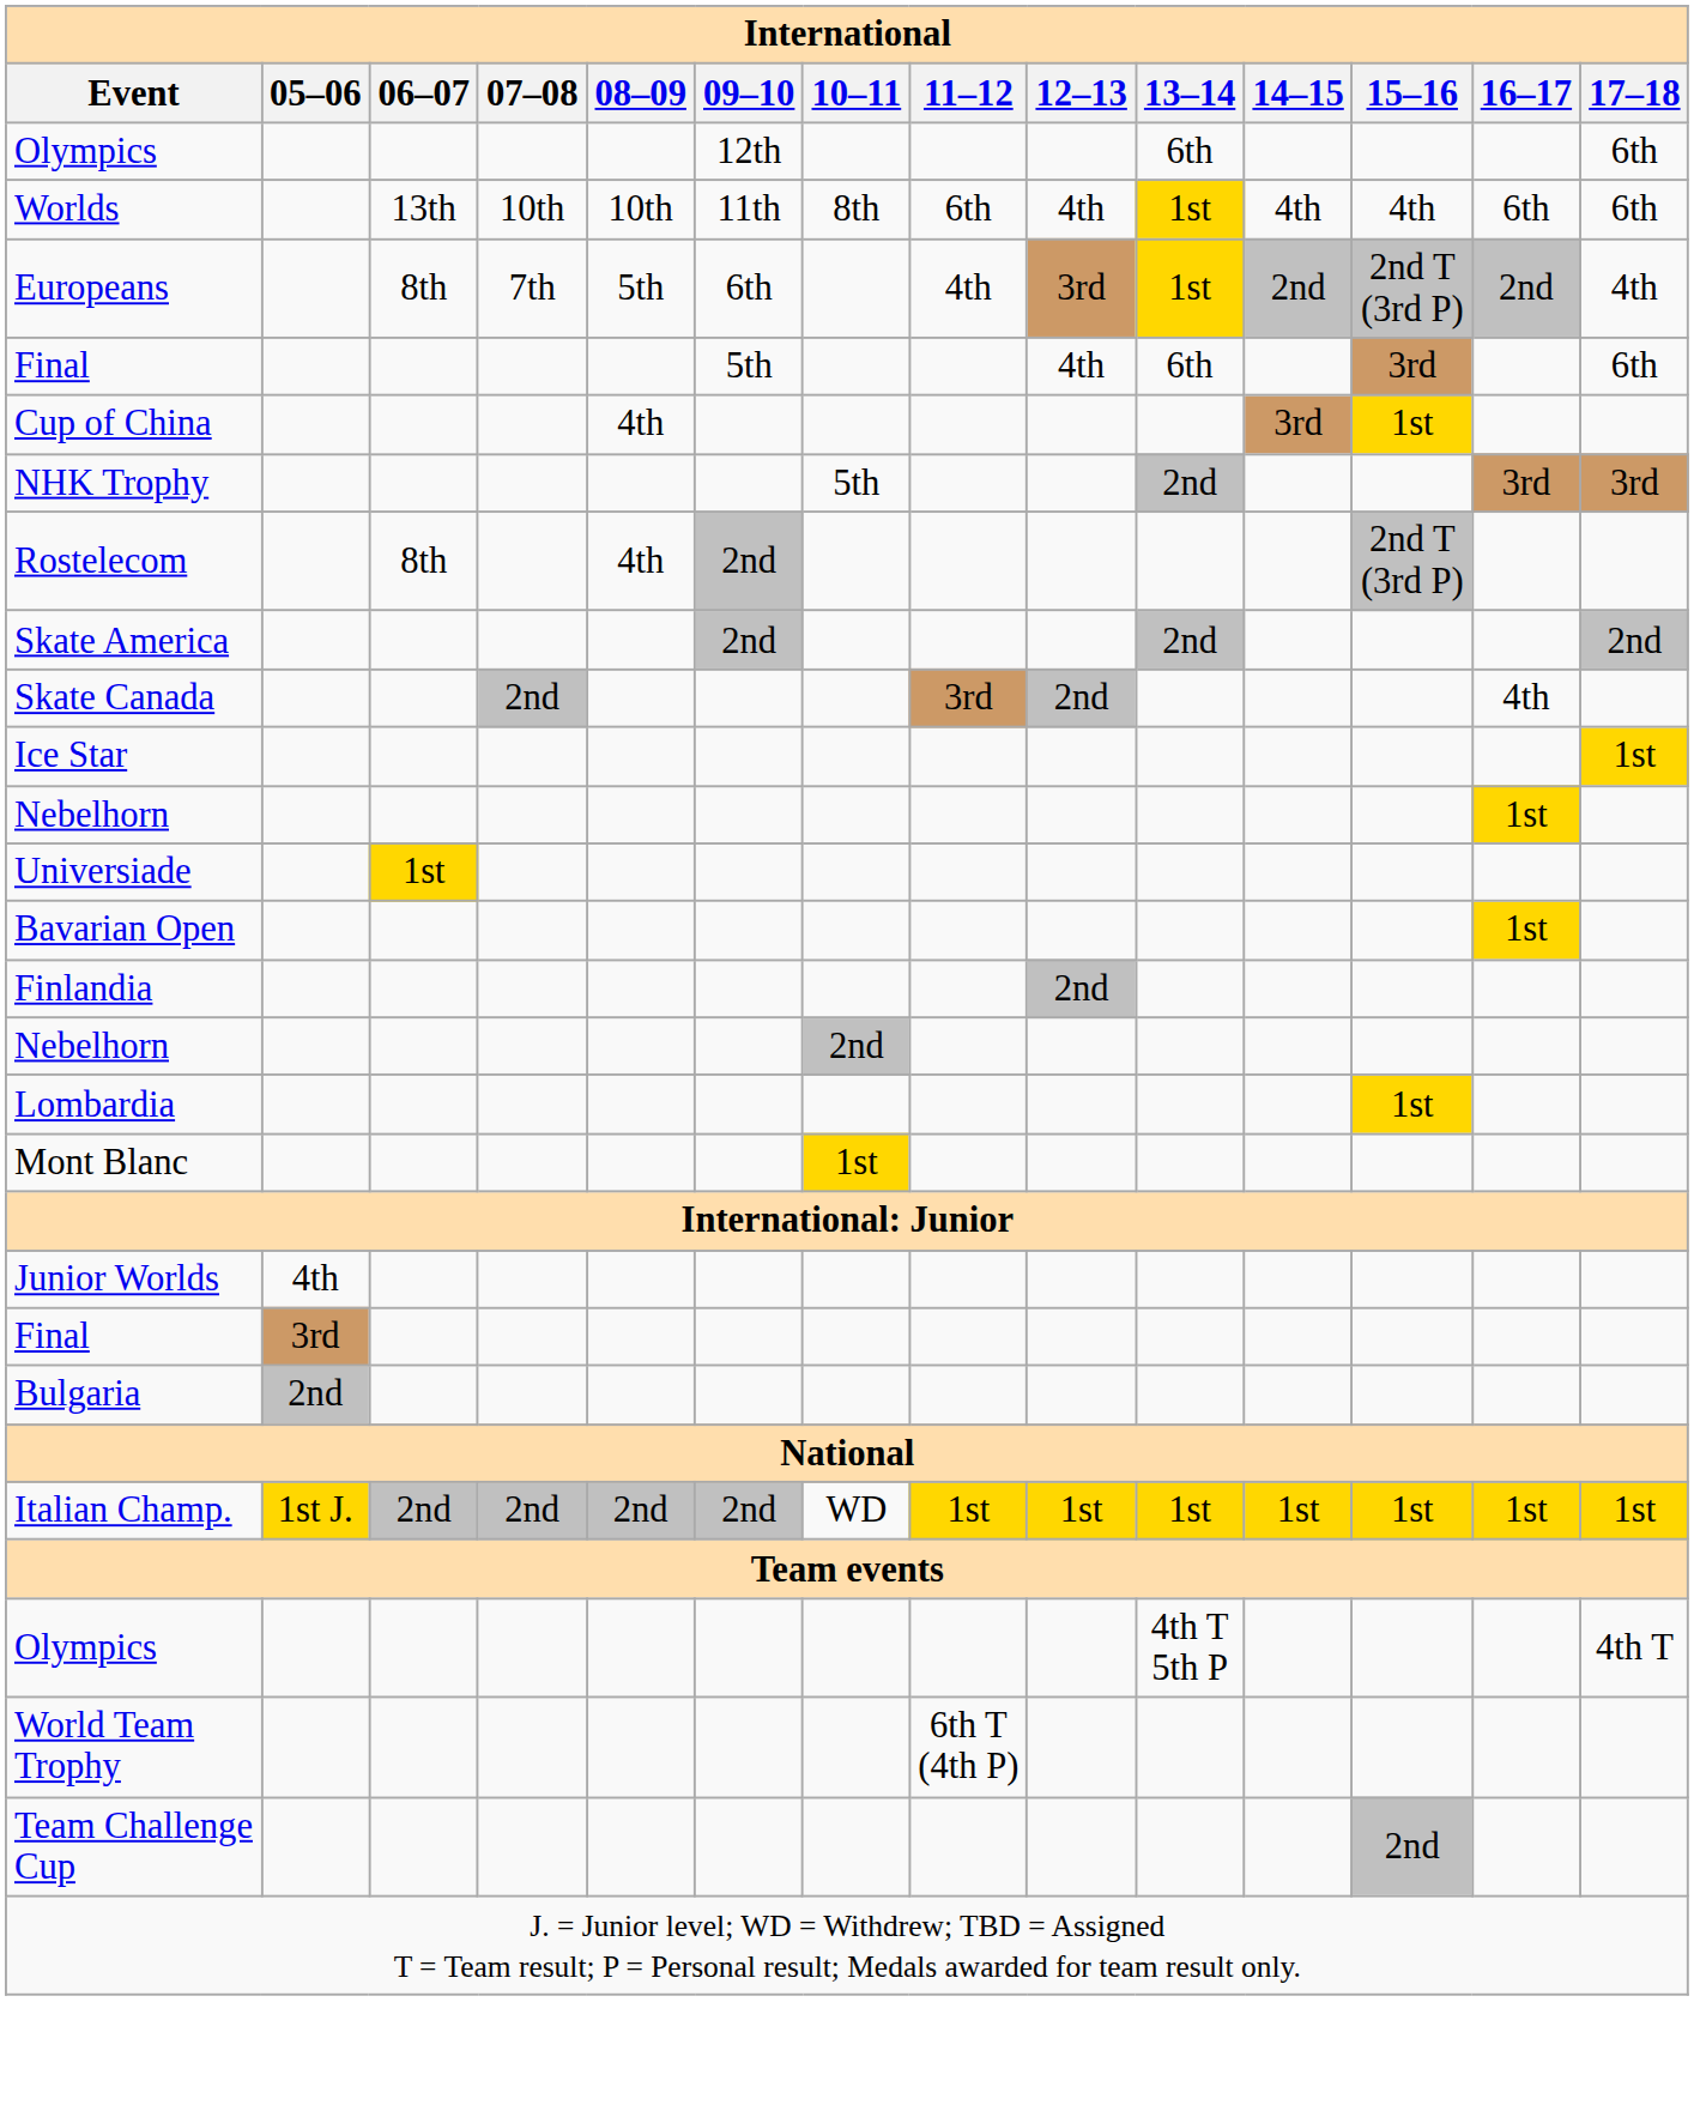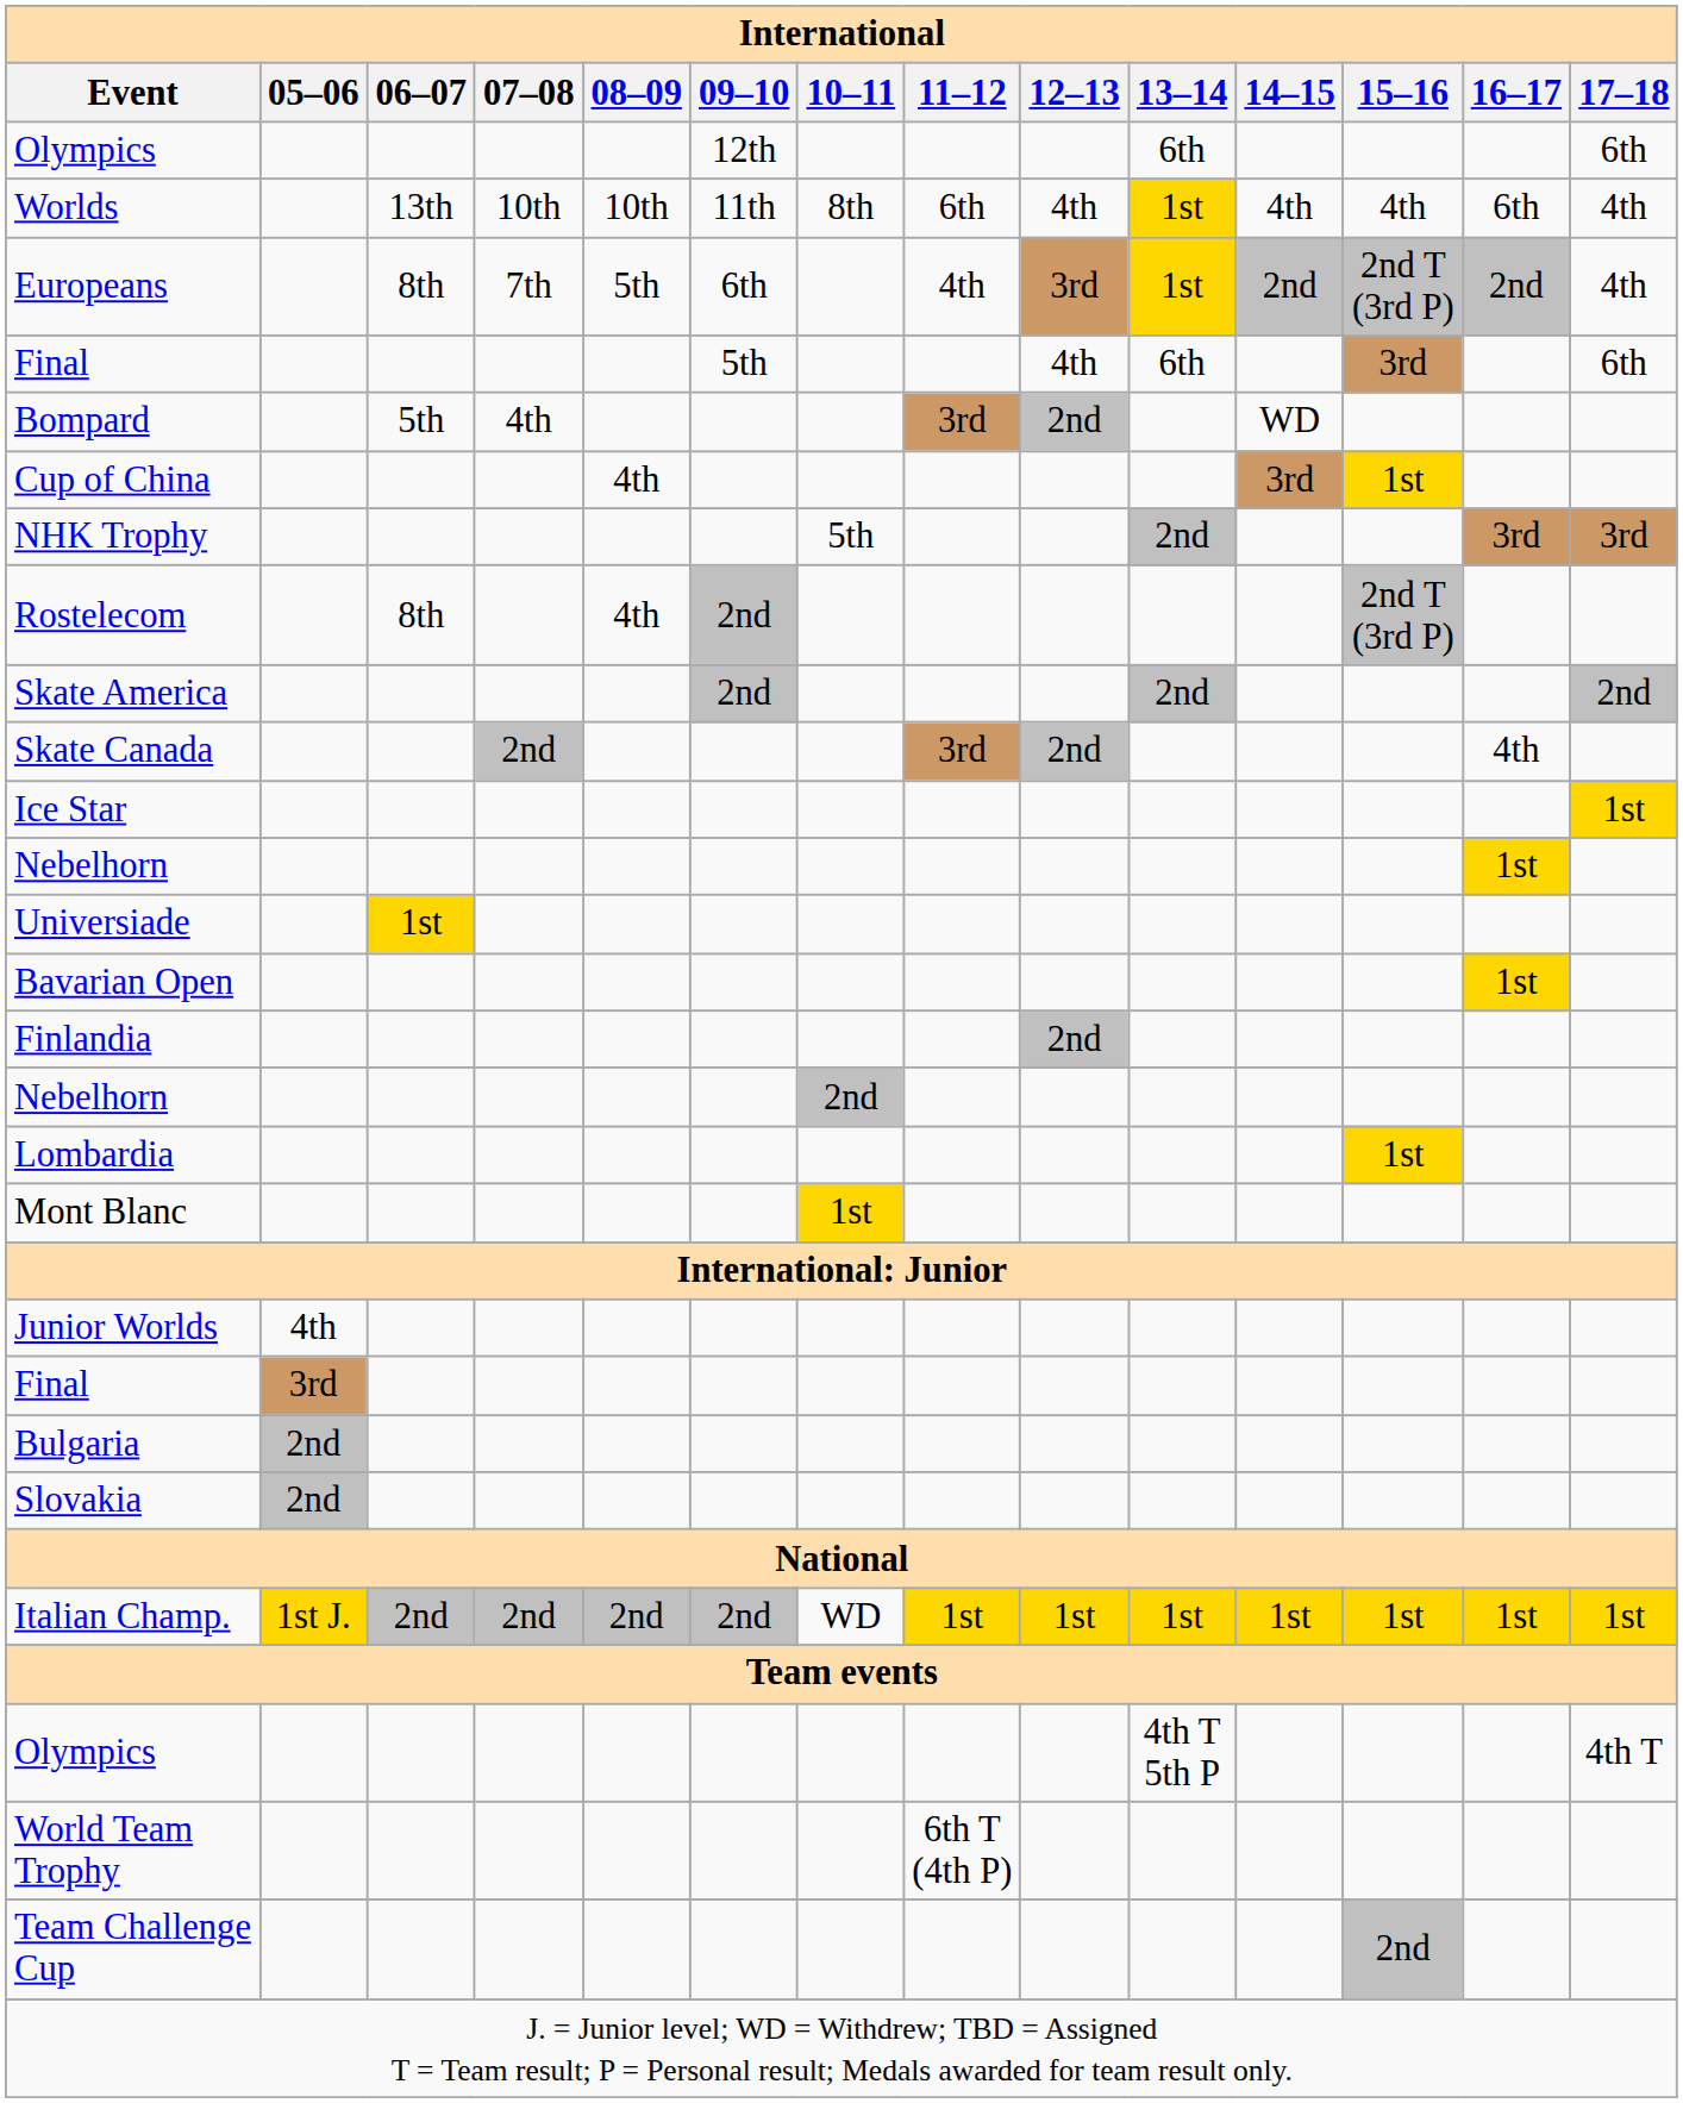 <table class="wikitable" style="text-align:center">
 <tr>
 <th style="background-color: #ffdead; " colspan=14 align=center>International</th>
 </tr>
 <tr>
 <th>Event</th>
 <th>05–06</th>
 <th>06–07</th>
 <th>07–08</th>
 <th><a href='#'>08–09</a></th>
 <th><a href='#'>09–10</a></th>
 <th><a href='#'>10–11</a></th>
 <th><a href='#'>11–12</a></th>
 <th><a href='#'>12–13</a></th>
 <th><a href='#'>13–14</a></th>
 <th><a href='#'>14–15</a></th>
 <th><a href='#'>15–16</a></th>
 <th><a href='#'>16–17</a></th>
 <th><a href='#'>17–18</a></th>
 </tr>
 <tr>
 <td align=left><a href='#'>Olympics</a></td>
 <td></td>
 <td></td>
 <td></td>
 <td></td>
 <td>12th</td>
 <td></td>
 <td></td>
 <td></td>
 <td>6th</td>
 <td></td>
 <td></td>
 <td></td>
 <td>6th</td>
 </tr>
 <tr>
 <td align=left><a href='#'>Worlds</a></td>
 <td></td>
 <td>13th</td>
 <td>10th</td>
 <td>10th</td>
 <td>11th</td>
 <td>8th</td>
 <td>6th</td>
 <td>4th</td>
 <td bgcolor=gold>1st</td>
 <td>4th</td>
 <td>4th</td>
 <td>6th</td>
-<td>6th</td>
+<td>4th</td>
 </tr>
 <tr>
 <td align=left><a href='#'>Europeans</a></td>
 <td></td>
 <td>8th</td>
 <td>7th</td>
 <td>5th</td>
 <td>6th</td>
 <td></td>
 <td>4th</td>
 <td bgcolor=cc9966>3rd</td>
 <td bgcolor=gold>1st</td>
 <td bgcolor=silver>2nd</td>
 <td bgcolor=silver>2nd T <br> (3rd P)</td>
 <td bgcolor=silver>2nd</td>
 <td>4th</td>
 </tr>
 <tr>
 <td align=left> <a href='#'>Final</a></td>
 <td></td>
 <td></td>
 <td></td>
 <td></td>
 <td>5th</td>
 <td></td>
 <td></td>
 <td>4th</td>
 <td>6th</td>
 <td></td>
 <td bgcolor=cc9966>3rd</td>
 <td></td>
 <td>6th</td>
+</tr>
+<tr>
+<td align=left> <a href='#'>Bompard</a></td>
+<td></td>
+<td>5th</td>
+<td>4th</td>
+<td></td>
+<td></td>
+<td></td>
+<td bgcolor=cc9966>3rd</td>
+<td bgcolor=silver>2nd</td>
+<td></td>
+<td>WD</td>
+<td></td>
+<td></td>
+<td></td>
 </tr>
 <tr>
 <td align=left> <a href='#'>Cup of China</a></td>
 <td></td>
 <td></td>
 <td></td>
 <td>4th</td>
 <td></td>
 <td></td>
 <td></td>
 <td></td>
 <td></td>
 <td bgcolor=cc9966>3rd</td>
 <td bgcolor=gold>1st</td>
 <td></td>
 <td></td>
 </tr>
 <tr>
 <td align=left> <a href='#'>NHK Trophy</a></td>
 <td></td>
 <td></td>
 <td></td>
 <td></td>
 <td></td>
 <td>5th</td>
 <td></td>
 <td></td>
 <td bgcolor=silver>2nd</td>
 <td></td>
 <td></td>
 <td bgcolor=cc9966>3rd</td>
 <td bgcolor=cc9966>3rd</td>
 </tr>
 <tr>
 <td align=left> <a href='#'>Rostelecom</a></td>
 <td></td>
 <td>8th</td>
 <td></td>
 <td>4th</td>
 <td bgcolor=silver>2nd</td>
 <td></td>
 <td></td>
 <td></td>
 <td></td>
 <td></td>
 <td bgcolor=silver>2nd T <br> (3rd P)</td>
 <td></td>
 <td></td>
 </tr>
 <tr>
 <td align=left> <a href='#'>Skate America</a></td>
 <td></td>
 <td></td>
 <td></td>
 <td></td>
 <td bgcolor=silver>2nd</td>
 <td></td>
 <td></td>
 <td></td>
 <td bgcolor=silver>2nd</td>
 <td></td>
 <td></td>
 <td></td>
 <td bgcolor=silver>2nd</td>
 </tr>
 <tr>
 <td align=left> <a href='#'>Skate Canada</a></td>
 <td></td>
 <td></td>
 <td bgcolor=silver>2nd</td>
 <td></td>
 <td></td>
 <td></td>
 <td bgcolor=cc9966>3rd</td>
 <td bgcolor=silver>2nd</td>
 <td></td>
 <td></td>
 <td></td>
 <td>4th</td>
 <td></td>
 </tr>
 <tr>
 <td align=left> <a href='#'>Ice Star</a></td>
 <td></td>
 <td></td>
 <td></td>
 <td></td>
 <td></td>
 <td></td>
 <td></td>
 <td></td>
 <td></td>
 <td></td>
 <td></td>
 <td></td>
 <td bgcolor=gold>1st</td>
 </tr>
 <tr>
 <td align=left> <a href='#'>Nebelhorn</a></td>
 <td></td>
 <td></td>
 <td></td>
 <td></td>
 <td></td>
 <td></td>
 <td></td>
 <td></td>
 <td></td>
 <td></td>
 <td></td>
 <td bgcolor=gold>1st</td>
 <td></td>
 </tr>
 <tr>
 <td align=left><a href='#'>Universiade</a></td>
 <td></td>
 <td bgcolor=gold>1st</td>
 <td></td>
 <td></td>
 <td></td>
 <td></td>
 <td></td>
 <td></td>
 <td></td>
 <td></td>
 <td></td>
 <td></td>
 <td></td>
 </tr>
 <tr>
 <td align=left><a href='#'>Bavarian Open</a></td>
 <td></td>
 <td></td>
 <td></td>
 <td></td>
 <td></td>
 <td></td>
 <td></td>
 <td></td>
 <td></td>
 <td></td>
 <td></td>
 <td bgcolor=gold>1st</td>
 <td></td>
 </tr>
 <tr>
 <td align=left><a href='#'>Finlandia</a></td>
 <td></td>
 <td></td>
 <td></td>
 <td></td>
 <td></td>
 <td></td>
 <td></td>
 <td bgcolor=silver>2nd</td>
 <td></td>
 <td></td>
 <td></td>
 <td></td>
 <td></td>
 </tr>
 <tr>
 <td align=left><a href='#'>Nebelhorn</a></td>
 <td></td>
 <td></td>
 <td></td>
 <td></td>
 <td></td>
 <td bgcolor=silver>2nd</td>
 <td></td>
 <td></td>
 <td></td>
 <td></td>
 <td></td>
 <td></td>
 <td></td>
 </tr>
 <tr>
 <td align=left><a href='#'>Lombardia</a></td>
 <td></td>
 <td></td>
 <td></td>
 <td></td>
 <td></td>
 <td></td>
 <td></td>
 <td></td>
 <td></td>
 <td></td>
 <td bgcolor=gold>1st</td>
 <td></td>
 <td></td>
 </tr>
 <tr>
 <td align=left>Mont Blanc</td>
 <td></td>
 <td></td>
 <td></td>
 <td></td>
 <td></td>
 <td bgcolor=gold>1st</td>
 <td></td>
 <td></td>
 <td></td>
 <td></td>
 <td></td>
 <td></td>
 <td></td>
 </tr>
 <tr>
 <th style="background-color: #ffdead; " colspan=14 align=center>International: Junior</th>
 </tr>
 <tr>
 <td align=left><a href='#'>Junior Worlds</a></td>
 <td>4th</td>
 <td></td>
 <td></td>
 <td></td>
 <td></td>
 <td></td>
 <td></td>
 <td></td>
 <td></td>
 <td></td>
 <td></td>
 <td></td>
 <td></td>
 </tr>
 <tr>
 <td align=left> <a href='#'>Final</a></td>
 <td bgcolor=cc9966>3rd</td>
 <td></td>
 <td></td>
 <td></td>
 <td></td>
 <td></td>
 <td></td>
 <td></td>
 <td></td>
 <td></td>
 <td></td>
 <td></td>
 <td></td>
 </tr>
 <tr>
 <td align=left> <a href='#'>Bulgaria</a></td>
 <td bgcolor=silver>2nd</td>
 <td></td>
 <td></td>
 <td></td>
 <td></td>
 <td></td>
 <td></td>
 <td></td>
 <td></td>
 <td></td>
 <td></td>
 <td></td>
 <td></td>
 </tr>
 <tr>
+<td align=left> <a href='#'>Slovakia</a></td>
+<td bgcolor=silver>2nd</td>
+<td></td>
+<td></td>
+<td></td>
+<td></td>
+<td></td>
+<td></td>
+<td></td>
+<td></td>
+<td></td>
+<td></td>
+<td></td>
+<td></td>
+</tr>
+<tr>
 <th style="background-color: #ffdead; " colspan=14 align=center>National</th>
 </tr>
 <tr>
 <td align=left><a href='#'>Italian Champ.</a></td>
 <td bgcolor=gold>1st J.</td>
 <td bgcolor=silver>2nd</td>
 <td bgcolor=silver>2nd</td>
 <td bgcolor=silver>2nd</td>
 <td bgcolor=silver>2nd</td>
 <td>WD</td>
 <td bgcolor=gold>1st</td>
 <td bgcolor=gold>1st</td>
 <td bgcolor=gold>1st</td>
 <td bgcolor=gold>1st</td>
 <td bgcolor=gold>1st</td>
 <td bgcolor=gold>1st</td>
 <td bgcolor=gold>1st</td>
 </tr>
 <tr>
 <th style="background-color: #ffdead; " colspan=14 align=center>Team events</th>
 </tr>
 <tr>
 <td align=left><a href='#'>Olympics</a></td>
 <td></td>
 <td></td>
 <td></td>
 <td></td>
 <td></td>
 <td></td>
 <td></td>
 <td></td>
 <td>4th T <br> 5th P</td>
 <td></td>
 <td></td>
 <td></td>
 <td>4th T</td>
 </tr>
 <tr>
 <td align=left><a href='#'>World Team<br>Trophy</a></td>
 <td></td>
 <td></td>
 <td></td>
 <td></td>
 <td></td>
 <td></td>
 <td>6th T <br>(4th P)</td>
 <td></td>
 <td></td>
 <td></td>
 <td></td>
 <td></td>
 <td></td>
 </tr>
 <tr>
 <td align=left><a href='#'>Team Challenge<br>Cup</a></td>
 <td></td>
 <td></td>
 <td></td>
 <td></td>
 <td></td>
 <td></td>
 <td></td>
 <td></td>
 <td></td>
 <td></td>
 <td bgcolor=silver>2nd</td>
 <td></td>
 <td></td>
 </tr>
 <tr>
 <td colspan=14 align=center><small> J. = Junior level; WD = Withdrew; TBD = Assigned <br> T = Team result; P = Personal result; Medals awarded for team result only. </small></td>
 </tr>
 </table>
